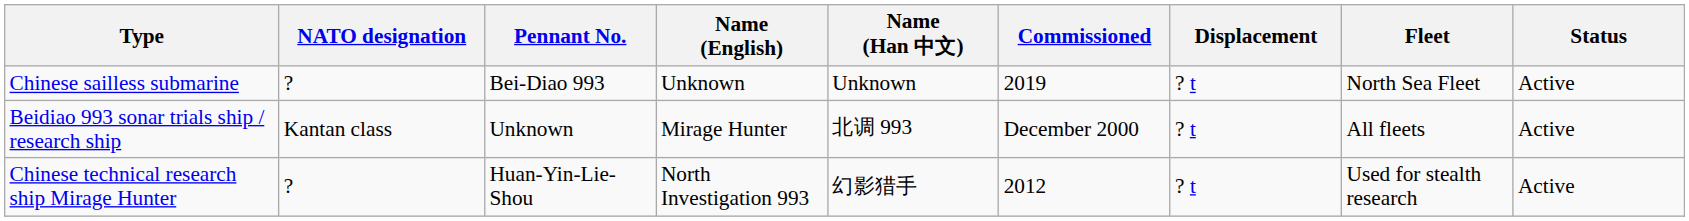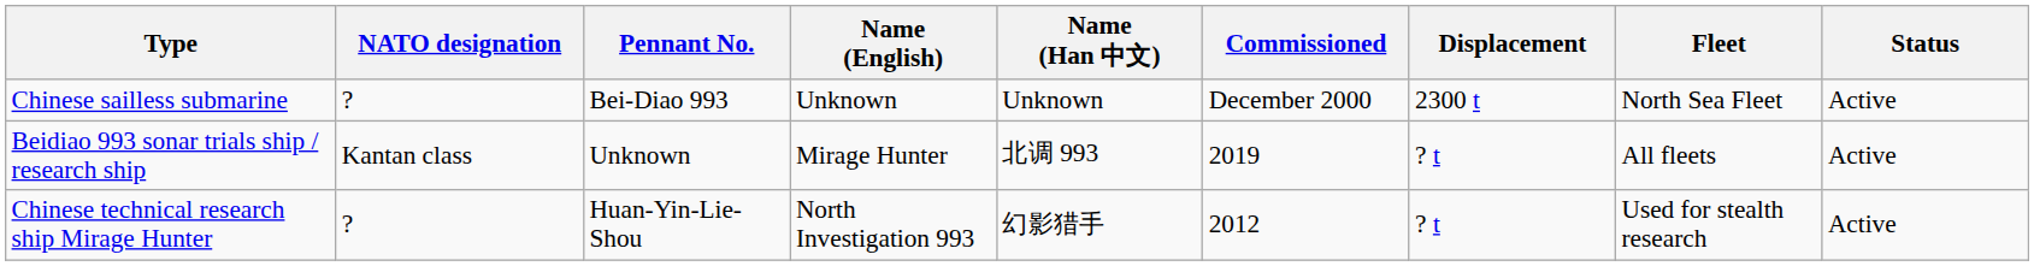 <table class="wikitable sortable"  style="margin:auto; width:100%;">
 <tr>
 <th style="text-align:center; width:16%;">Type</th>
 <th style="text-align:center; width:12%;"><a href='#'>NATO designation</a></th>
 <th style="text-align:center; width:10%;"><a href='#'>Pennant No.</a></th>
 <th style="text-align:center; width:10%;">Name<br>(English)</th>
 <th style="text-align:center; width:10%;">Name<br>(Han 中文)</th>
 <th style="text-align:center; width:10%;"><a href='#'>Commissioned</a></th>
 <th style="text-align:center; width:10%;">Displacement</th>
 <th style="text-align:center; width:10%;">Fleet</th>
 <th style="text-align:center; width:10%;">Status</th>
 </tr>
 <tr>
 <td><a href='#'>Chinese sailless submarine</a></td>
 <td>?</td>
 <td>Bei-Diao 993</td>
 <td>Unknown</td>
 <td>Unknown</td>
-<td>2019</td>
-<td>? <a href='#'>t</a></td>
+<td>December 2000</td>
+<td>2300 <a href='#'>t</a></td>
 <td>North Sea Fleet</td>
 <td><span>Active</span></td>
 </tr>
 <tr>
 <td><a href='#'>Beidiao 993 sonar trials ship / research ship</a></td>
 <td>Kantan class</td>
 <td>Unknown</td>
 <td>Mirage Hunter</td>
 <td>北调 993</td>
-<td>December 2000</td>
+<td>2019</td>
 <td>? <a href='#'>t</a></td>
 <td>All fleets</td>
 <td><span>Active</span></td>
 </tr>
 <tr>
 <td><a href='#'>Chinese technical research ship Mirage Hunter</a></td>
 <td>?</td>
 <td>Huan-Yin-Lie-Shou</td>
 <td>North Investigation 993</td>
 <td>幻影猎手</td>
 <td>2012</td>
 <td>? <a href='#'>t</a></td>
 <td>Used for stealth research</td>
 <td><span>Active</span></td>
 </tr>
 </table>
